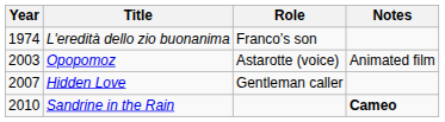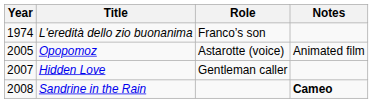 <table class="wikitable plainrowheaders sortable">
 <tr>
 <th scope="col">Year</th>
 <th scope="col">Title</th>
 <th scope="col">Role</th>
 <th scope="col">Notes</th>
 </tr>
 <tr>
 <td>1974</td>
 <td><em>L'eredità dello zio buonanima</em></td>
 <td>Franco’s son</td>
 <td></td>
 </tr>
 <tr>
-<td>2003</td>
+<td>2005</td>
 <td><em><a href='#'>Opopomoz</a></em></td>
 <td>Astarotte (voice)</td>
 <td>Animated film</td>
 </tr>
 <tr>
 <td>2007</td>
 <td><em><a href='#'>Hidden Love</a></em></td>
 <td>Gentleman caller</td>
 <td></td>
 </tr>
 <tr>
-<td>2010</td>
+<td>2008</td>
 <td><em><a href='#'>Sandrine in the Rain</a></em></td>
 <td></td>
 <td><strong>Cameo</strong></td>
 </tr>
 </table>
